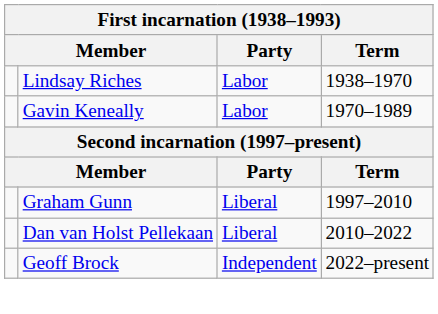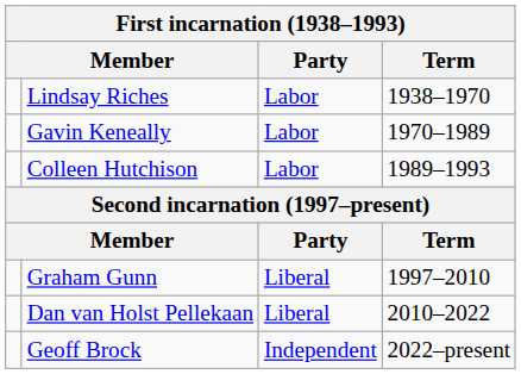 <table class="wikitable">
 <tr>
 <th colspan=4>First incarnation (1938–1993)</th>
 </tr>
 <tr>
 <th colspan="2">Member</th>
 <th>Party</th>
 <th>Term</th>
 </tr>
 <tr>
 <td> </td>
 <td><a href='#'>Lindsay Riches</a></td>
 <td><a href='#'>Labor</a></td>
 <td>1938–1970</td>
 </tr>
 <tr>
 <td> </td>
 <td><a href='#'>Gavin Keneally</a></td>
 <td><a href='#'>Labor</a></td>
 <td>1970–1989</td>
+</tr>
+<tr>
+<td> </td>
+<td><a href='#'>Colleen Hutchison</a></td>
+<td><a href='#'>Labor</a></td>
+<td>1989–1993</td>
 </tr>
 <tr>
 <th colspan=4>Second incarnation (1997–present)</th>
 </tr>
 <tr>
 <th colspan="2">Member</th>
 <th>Party</th>
 <th>Term</th>
 </tr>
 <tr>
 <td> </td>
 <td><a href='#'>Graham Gunn</a></td>
 <td><a href='#'>Liberal</a></td>
 <td>1997–2010</td>
 </tr>
 <tr>
 <td> </td>
 <td><a href='#'>Dan van Holst Pellekaan</a></td>
 <td><a href='#'>Liberal</a></td>
 <td>2010–2022</td>
 </tr>
 <tr>
 <td> </td>
 <td><a href='#'>Geoff Brock</a></td>
 <td><a href='#'>Independent</a></td>
 <td>2022–present</td>
 </tr>
 </table>
